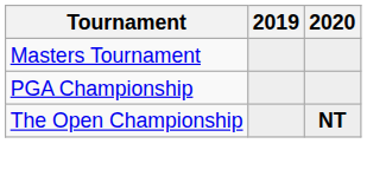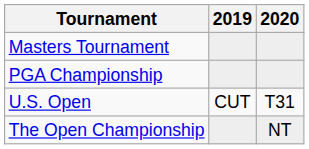 <table class="wikitable" style="font-size:95%;text-align:center;">
 <tr>
 <th>Tournament</th>
 <th>2019</th>
 <th>2020</th>
 </tr>
 <tr>
 <td align=left><a href='#'>Masters Tournament</a></td>
 <td style="background:#eeeeee;"></td>
 <td style="background:#eeeeee;"></td>
 </tr>
 <tr>
 <td align=left><a href='#'>PGA Championship</a></td>
 <td style="background:#eeeeee;"></td>
 <td style="background:#eeeeee;"></td>
 </tr>
 <tr>
+<td align=left><a href='#'>U.S. Open</a></td>
+<td>CUT</td>
+<td>T31</td>
+</tr>
+<tr>
 <td align=left><a href='#'>The Open Championship</a></td>
 <td style="background:#eeeeee;"></td>
-<td style="background:#eeeeee;"><strong>NT</strong></td>
+<td style="background:#eeeeee;">NT</td>
 </tr>
 </table>
